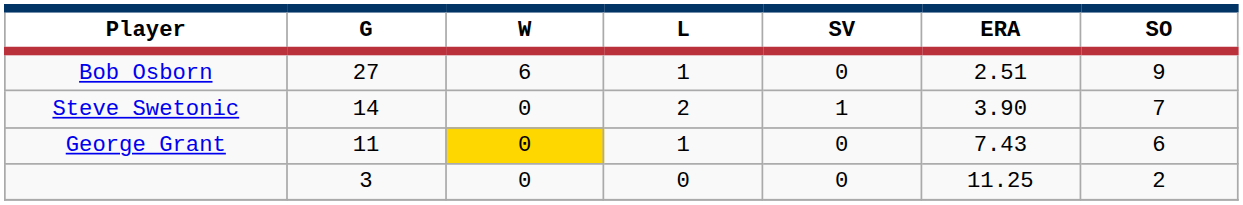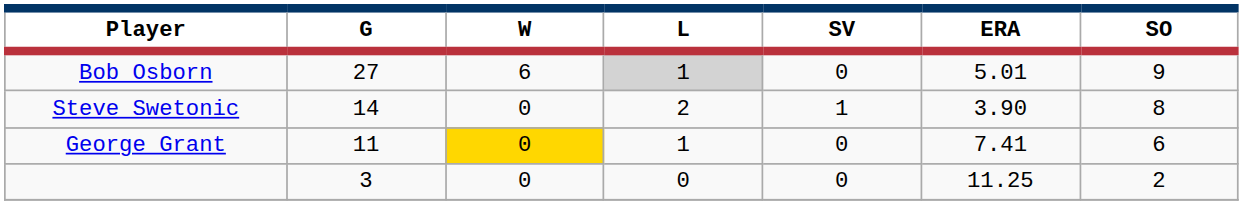 <table class="wikitable sortable">
 <tr>
 <th style="background:#FFFFFF; border-top:#023465 5px solid; border-bottom:#ba313c 5px solid;" width="16%">Player</th>
 <th style="background:#FFFFFF; border-top:#023465 5px solid; border-bottom:#ba313c 5px solid;" width="9%">G</th>
 <th style="background:#FFFFFF; border-top:#023465 5px solid; border-bottom:#ba313c 5px solid;" width="9%">W</th>
 <th style="background:#FFFFFF; border-top:#023465 5px solid; border-bottom:#ba313c 5px solid;" width="9%">L</th>
 <th style="background:#FFFFFF; border-top:#023465 5px solid; border-bottom:#ba313c 5px solid;" width="9%">SV</th>
 <th style="background:#FFFFFF; border-top:#023465 5px solid; border-bottom:#ba313c 5px solid;" width="9%">ERA</th>
 <th style="background:#FFFFFF; border-top:#023465 5px solid; border-bottom:#ba313c 5px solid;" width="9%">SO</th>
 </tr>
 <tr align="center">
 <td><a href='#'>Bob Osborn</a></td>
 <td>27</td>
 <td>6</td>
-<td>1</td>
+<td style="background: lightgrey;">1</td>
 <td>0</td>
-<td>2.51</td>
+<td>5.01</td>
 <td>9</td>
 </tr>
 <tr align="center">
 <td><a href='#'>Steve Swetonic</a></td>
 <td>14</td>
 <td>0</td>
 <td>2</td>
 <td>1</td>
 <td>3.90</td>
-<td>7</td>
+<td>8</td>
 </tr>
 <tr align="center">
 <td><a href='#'>George Grant</a></td>
 <td>11</td>
 <td style="background: gold;">0</td>
 <td>1</td>
 <td>0</td>
-<td>7.43</td>
+<td>7.41</td>
 <td>6</td>
 </tr>
 <tr align="center">
 <td></td>
 <td>3</td>
 <td>0</td>
 <td>0</td>
 <td>0</td>
 <td>11.25</td>
 <td>2</td>
 </tr>
 <tr align="center">
 </tr>
 </table>
